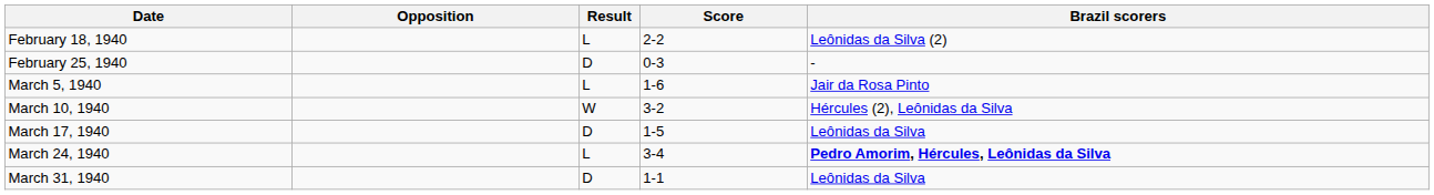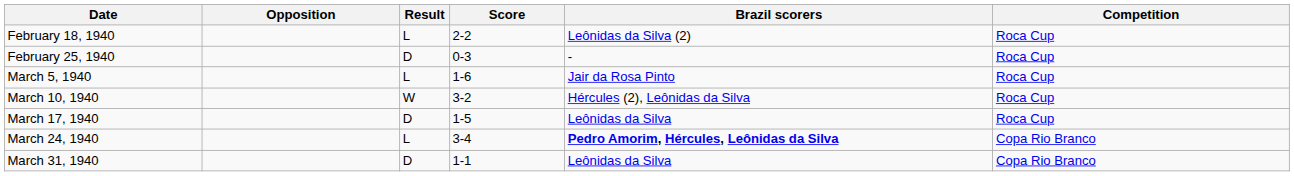 <table class="wikitable" style="text-align: left;">
 <tr>
 <th width=12%>Date</th>
 <th width=12%>Opposition</th>
 <th width=1%>Result</th>
 <th width=7%>Score</th>
 <th width=26%>Brazil scorers</th>
+<th width=18%>Competition</th>
 </tr>
 <tr>
 <td>February 18, 1940</td>
 <td></td>
 <td>L</td>
 <td>2-2</td>
 <td><a href='#'>Leônidas da Silva</a> (2)</td>
+<td><a href='#'>Roca Cup</a></td>
 </tr>
 <tr>
 <td>February 25, 1940</td>
 <td></td>
 <td>D</td>
 <td>0-3</td>
 <td>-</td>
+<td><a href='#'>Roca Cup</a></td>
 </tr>
 <tr>
 <td>March 5, 1940</td>
 <td></td>
 <td>L</td>
 <td>1-6</td>
 <td><a href='#'>Jair da Rosa Pinto</a></td>
+<td><a href='#'>Roca Cup</a></td>
 </tr>
 <tr>
 <td>March 10, 1940</td>
 <td></td>
 <td>W</td>
 <td>3-2</td>
 <td><a href='#'>Hércules</a> (2), <a href='#'>Leônidas da Silva</a></td>
+<td><a href='#'>Roca Cup</a></td>
 </tr>
 <tr>
 <td>March 17, 1940</td>
 <td></td>
 <td>D</td>
 <td>1-5</td>
 <td><a href='#'>Leônidas da Silva</a></td>
+<td><a href='#'>Roca Cup</a></td>
 </tr>
 <tr>
 <td>March 24, 1940</td>
 <td></td>
 <td>L</td>
 <td>3-4</td>
 <td><strong><a href='#'>Pedro Amorim</a>, <a href='#'>Hércules</a>, <a href='#'>Leônidas da Silva</a></strong></td>
+<td><a href='#'>Copa Rio Branco</a></td>
 </tr>
 <tr>
 <td>March 31, 1940</td>
 <td></td>
 <td>D</td>
 <td>1-1</td>
 <td><a href='#'>Leônidas da Silva</a></td>
+<td><a href='#'>Copa Rio Branco</a></td>
 </tr>
 </table>
